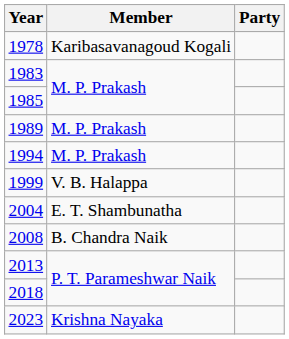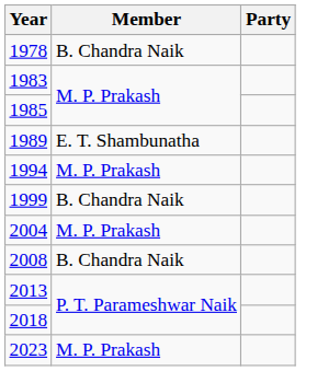 <table class="wikitable sortable">
 <tr>
 <th>Year</th>
 <th>Member</th>
 <th colspan="2">Party</th>
 </tr>
 <tr>
 <td><a href='#'>1978</a></td>
-<td>Karibasavanagoud Kogali</td>
+<td>B. Chandra Naik</td>
 <td></td>
 </tr>
 <tr>
 <td><a href='#'>1983</a></td>
 <td rowspan="2"><a href='#'>M. P. Prakash</a></td>
 <td></td>
 </tr>
 <tr>
 <td><a href='#'>1985</a></td>
 </tr>
 <tr>
 <td><a href='#'>1989</a></td>
-<td><a href='#'>M. P. Prakash</a></td>
+<td>E. T. Shambunatha</td>
 <td></td>
 </tr>
 <tr>
 <td><a href='#'>1994</a></td>
 <td><a href='#'>M. P. Prakash</a></td>
 <td></td>
 </tr>
 <tr>
 <td><a href='#'>1999</a></td>
-<td>V. B. Halappa</td>
+<td>B. Chandra Naik</td>
 <td></td>
 </tr>
 <tr>
 <td><a href='#'>2004</a></td>
-<td>E. T. Shambunatha</td>
+<td><a href='#'>M. P. Prakash</a></td>
 <td></td>
 </tr>
 <tr>
 <td><a href='#'>2008</a></td>
 <td>B. Chandra Naik</td>
 <td></td>
 </tr>
 <tr>
 <td><a href='#'>2013</a></td>
 <td rowspan=2><a href='#'>P. T. Parameshwar Naik</a></td>
 <td></td>
 </tr>
 <tr>
 <td><a href='#'>2018</a></td>
 </tr>
 <tr>
 <td><a href='#'>2023</a></td>
-<td><a href='#'>Krishna Nayaka</a></td>
+<td><a href='#'>M. P. Prakash</a></td>
 <td></td>
 </tr>
 </table>
